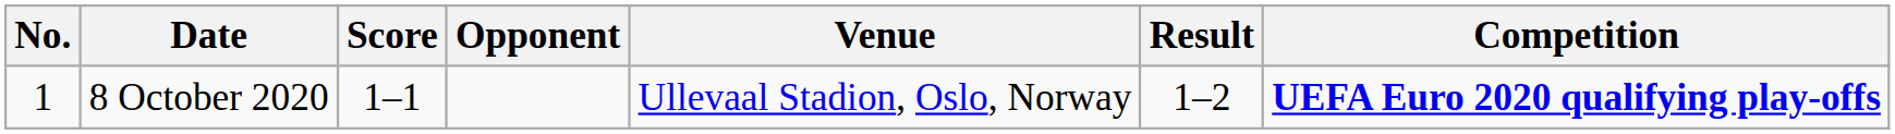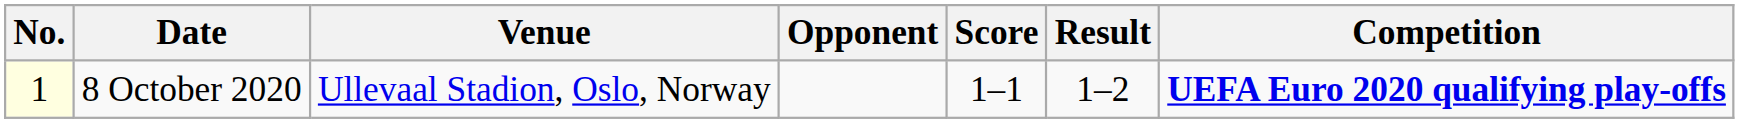 <table class="wikitable">
 <tr>
 <th scope="col">No.</th>
 <th scope="col">Date</th>
+<th scope="col">Venue</th>
+<th scope="col">Opponent</th>
 <th scope="col">Score</th>
-<th scope="col">Opponent</th>
-<th scope="col">Venue</th>
 <th scope="col">Result</th>
 <th scope="col">Competition</th>
 </tr>
 <tr>
-<td align="center">1</td>
+<td align="center" style="background: lightyellow;">1</td>
 <td>8 October 2020</td>
+<td><a href='#'>Ullevaal Stadion</a>, <a href='#'>Oslo</a>, Norway</td>
+<td></td>
 <td align="center">1–1</td>
-<td></td>
-<td><a href='#'>Ullevaal Stadion</a>, <a href='#'>Oslo</a>, Norway</td>
 <td align="center">1–2</td>
 <td><strong><a href='#'>UEFA Euro 2020 qualifying play-offs</a></strong></td>
 </tr>
 </table>
